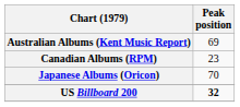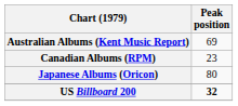 <table class="wikitable sortable plainrowheaders" style="text-align:center;">
 <tr>
 <th scope="col">Chart (1979)</th>
 <th scope="col">Peak<br> position</th>
 </tr>
 <tr>
 <th scope="row">Australian Albums (<a href='#'>Kent Music Report</a>)</th>
 <td>69</td>
 </tr>
 <tr>
 <th scope="row">Canadian Albums (<a href='#'>RPM</a>)</th>
 <td>23</td>
 </tr>
 <tr>
 <th scope="row"><a href='#'>Japanese Albums</a> (<a href='#'>Oricon</a>)</th>
-<td>70</td>
+<td>80</td>
 </tr>
 <tr>
 </tr>
 <tr>
 </tr>
 <tr>
 <th scope="row">US <a href='#'><em>Billboard</em> 200</a></th>
 <td><strong>32</strong></td>
 </tr>
 <tr>
 </tr>
 </table>
